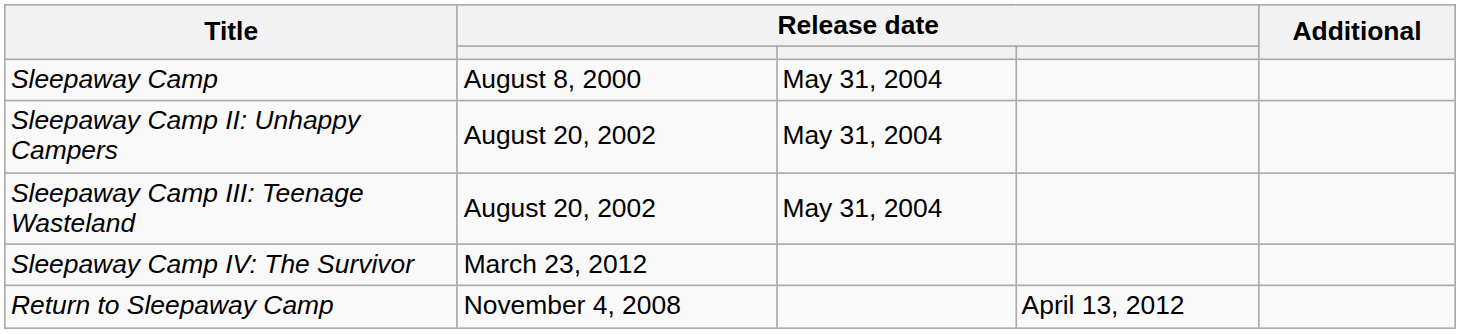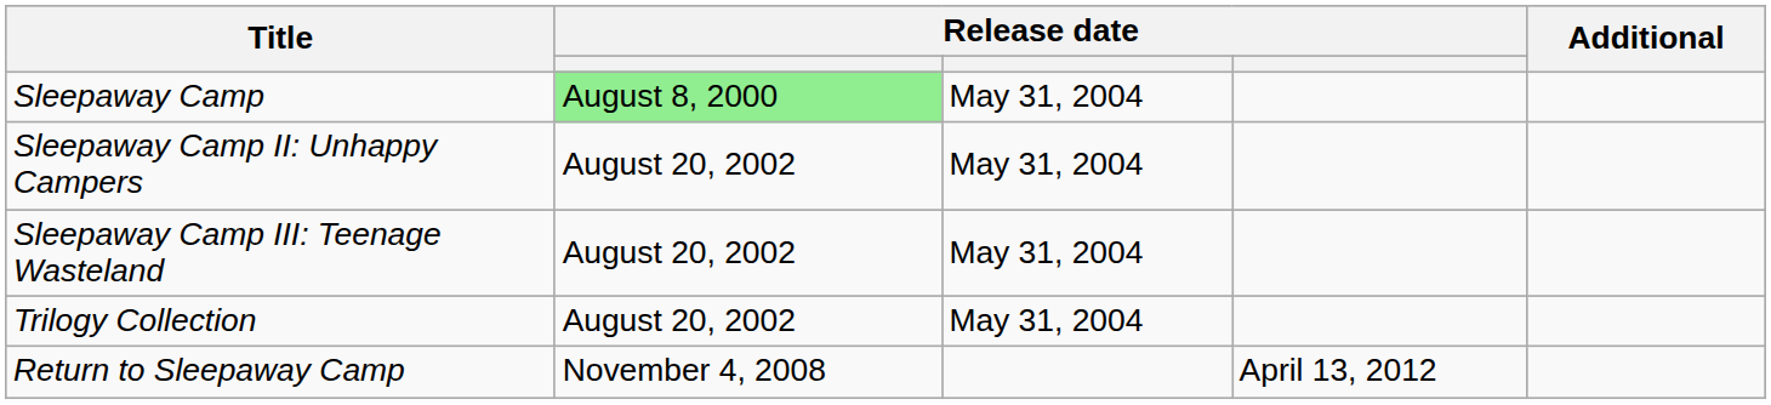 <table width="880" class="wikitable">
 <tr>
 <th rowspan="2">Title</th>
 <th colspan="3">Release date</th>
 <th rowspan="2">Additional</th>
 </tr>
 <tr>
 <th></th>
 <th></th>
 <th></th>
 </tr>
 <tr>
 <td width="267"><em>Sleepaway Camp</em></td>
-<td>August 8, 2000</td>
+<td style="background: lightgreen;">August 8, 2000</td>
 <td>May 31, 2004</td>
 <td></td>
 <td><br></td>
 </tr>
 <tr>
 <td><em>Sleepaway Camp II: Unhappy Campers</em></td>
 <td>August 20, 2002</td>
 <td>May 31, 2004</td>
 <td></td>
 <td><br></td>
 </tr>
 <tr>
 <td><em>Sleepaway Camp III: Teenage Wasteland</em></td>
 <td>August 20, 2002</td>
 <td>May 31, 2004</td>
 <td></td>
 <td><br></td>
 </tr>
 <tr>
-<td><em>Sleepaway Camp IV: The Survivor</em></td>
-<td>March 23, 2012</td>
-<td></td>
+<td><em>Trilogy Collection</em></td>
+<td>August 20, 2002</td>
+<td>May 31, 2004</td>
 <td></td>
 <td><br></td>
 </tr>
 <tr>
 <td><em>Return to Sleepaway Camp</em></td>
 <td>November 4, 2008</td>
 <td></td>
 <td>April 13, 2012</td>
 <td><br></td>
 </tr>
 </table>
